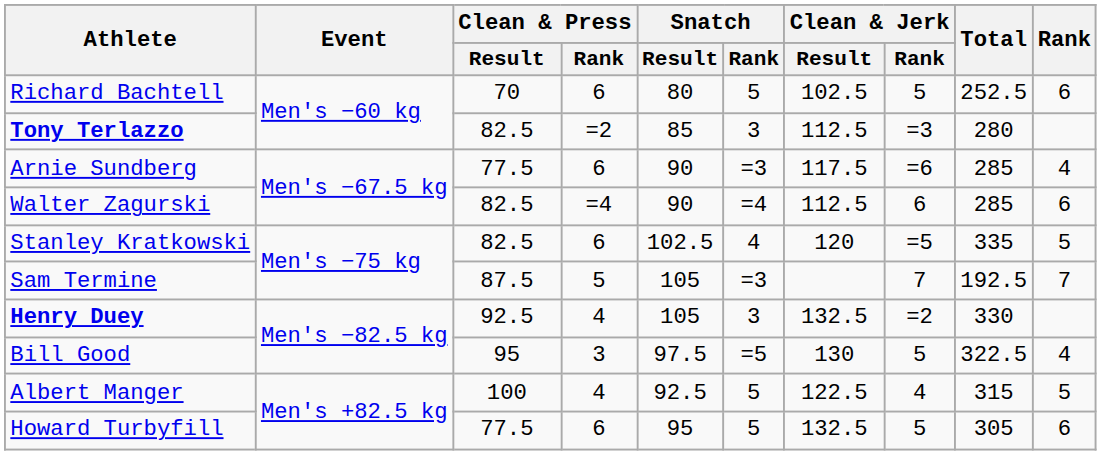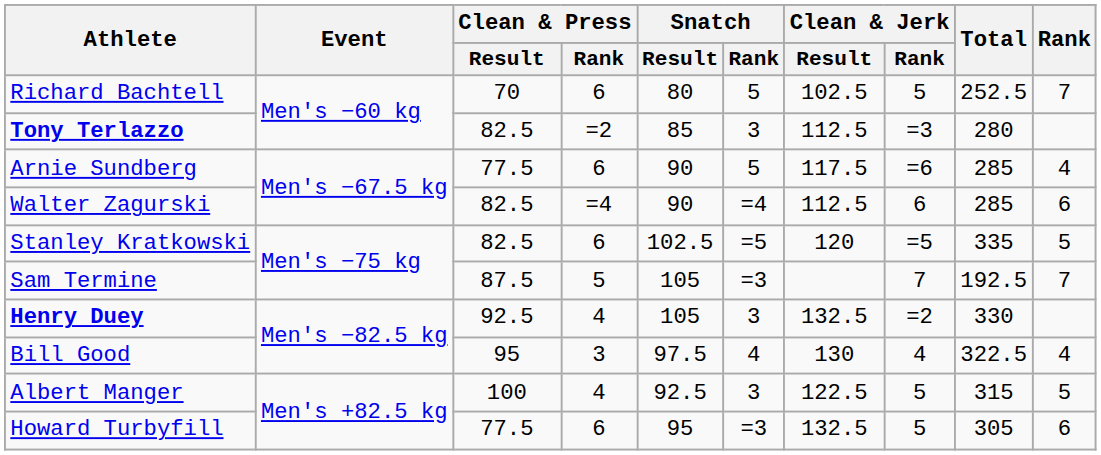 <table class="wikitable" style="font-size:90%">
 <tr>
 <th rowspan="2">Athlete</th>
 <th rowspan="2">Event</th>
 <th colspan="2">Clean & Press</th>
 <th colspan="2">Snatch</th>
 <th colspan="2">Clean & Jerk</th>
 <th rowspan="2">Total</th>
 <th rowspan="2">Rank</th>
 </tr>
 <tr style="font-size:95%">
 <th>Result</th>
 <th>Rank</th>
 <th>Result</th>
 <th>Rank</th>
 <th>Result</th>
 <th>Rank</th>
 </tr>
 <tr align=center>
 <td align=left><a href='#'>Richard Bachtell</a></td>
 <td align=left rowspan=2><a href='#'>Men's −60 kg</a></td>
 <td>70</td>
 <td>6</td>
 <td>80</td>
 <td>5</td>
 <td>102.5</td>
 <td>5</td>
 <td>252.5</td>
-<td>6</td>
+<td>7</td>
 </tr>
 <tr align=center>
 <td align=left><strong><a href='#'>Tony Terlazzo</a></strong></td>
 <td>82.5</td>
 <td>=2</td>
 <td>85</td>
 <td>3</td>
 <td>112.5</td>
 <td>=3</td>
 <td>280</td>
 <td></td>
 </tr>
 <tr align=center>
 <td align=left><a href='#'>Arnie Sundberg</a></td>
 <td align=left rowspan=2><a href='#'>Men's −67.5 kg</a></td>
 <td>77.5</td>
 <td>6</td>
 <td>90</td>
-<td>=3</td>
+<td>5</td>
 <td>117.5</td>
 <td>=6</td>
 <td>285</td>
 <td>4</td>
 </tr>
 <tr align=center>
 <td align=left><a href='#'>Walter Zagurski</a></td>
 <td>82.5</td>
 <td>=4</td>
 <td>90</td>
 <td>=4</td>
 <td>112.5</td>
 <td>6</td>
 <td>285</td>
 <td>6</td>
 </tr>
 <tr align=center>
 <td align=left><a href='#'>Stanley Kratkowski</a></td>
 <td align=left rowspan=2><a href='#'>Men's −75 kg</a></td>
 <td>82.5</td>
 <td>6</td>
 <td>102.5</td>
-<td>4</td>
+<td>=5</td>
 <td>120</td>
 <td>=5</td>
 <td>335</td>
 <td>5</td>
 </tr>
 <tr align=center>
 <td align=left><a href='#'>Sam Termine</a></td>
 <td>87.5</td>
 <td>5</td>
 <td>105</td>
 <td>=3</td>
 <td></td>
 <td>7</td>
 <td>192.5</td>
 <td>7</td>
 </tr>
 <tr align=center>
 <td align=left><strong><a href='#'>Henry Duey</a></strong></td>
 <td align=left rowspan=2><a href='#'>Men's −82.5 kg</a></td>
 <td>92.5</td>
 <td>4</td>
 <td>105</td>
 <td>3</td>
 <td>132.5</td>
 <td>=2</td>
 <td>330</td>
 <td></td>
 </tr>
 <tr align=center>
 <td align=left><a href='#'>Bill Good</a></td>
 <td>95</td>
 <td>3</td>
 <td>97.5</td>
-<td>=5</td>
+<td>4</td>
 <td>130</td>
-<td>5</td>
+<td>4</td>
 <td>322.5</td>
 <td>4</td>
 </tr>
 <tr align=center>
 <td align=left><a href='#'>Albert Manger</a></td>
 <td align=left rowspan=2><a href='#'>Men's +82.5 kg</a></td>
 <td>100</td>
 <td>4</td>
 <td>92.5</td>
+<td>3</td>
+<td>122.5</td>
 <td>5</td>
-<td>122.5</td>
-<td>4</td>
 <td>315</td>
 <td>5</td>
 </tr>
 <tr align=center>
 <td align=left><a href='#'>Howard Turbyfill</a></td>
 <td>77.5</td>
 <td>6</td>
 <td>95</td>
-<td>5</td>
+<td>=3</td>
 <td>132.5</td>
 <td>5</td>
 <td>305</td>
 <td>6</td>
 </tr>
 </table>
